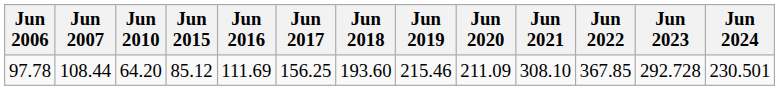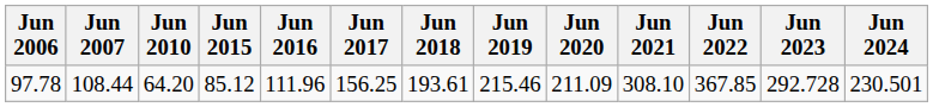 <table class="wikitable">
 <tr>
 <th>Jun 2006</th>
 <th>Jun 2007</th>
 <th>Jun 2010</th>
 <th>Jun 2015</th>
 <th>Jun 2016</th>
 <th>Jun 2017</th>
 <th>Jun 2018</th>
 <th>Jun 2019</th>
 <th>Jun 2020</th>
 <th>Jun 2021</th>
 <th>Jun 2022</th>
 <th>Jun 2023</th>
 <th>Jun 2024</th>
 </tr>
 <tr>
 <td>97.78</td>
 <td>108.44</td>
 <td>64.20</td>
 <td>85.12</td>
-<td>111.69</td>
+<td>111.96</td>
 <td>156.25</td>
-<td>193.60</td>
+<td>193.61</td>
 <td>215.46</td>
 <td>211.09</td>
 <td>308.10</td>
 <td>367.85</td>
 <td>292.728</td>
 <td>230.501</td>
 </tr>
 </table>
